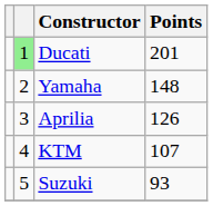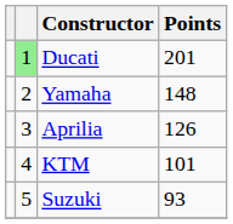 <table class="wikitable" style="font-size: 85%;">
 <tr>
 <th></th>
 <th></th>
 <th>Constructor</th>
 <th>Points</th>
 </tr>
 <tr>
 <td></td>
 <td align=center style="background: lightgreen;">1</td>
 <td> <a href='#'>Ducati</a></td>
 <td align=left>201</td>
 </tr>
 <tr>
 <td></td>
 <td align=center>2</td>
 <td> <a href='#'>Yamaha</a></td>
 <td align=left>148</td>
 </tr>
 <tr>
 <td></td>
 <td align=center>3</td>
 <td> <a href='#'>Aprilia</a></td>
 <td align=left>126</td>
 </tr>
 <tr>
 <td></td>
 <td align=center>4</td>
 <td> <a href='#'>KTM</a></td>
-<td align=left>107</td>
+<td align=left>101</td>
 </tr>
 <tr>
 <td></td>
 <td align=center>5</td>
 <td> <a href='#'>Suzuki</a></td>
 <td align=left>93</td>
 </tr>
 <tr>
 </tr>
 </table>
